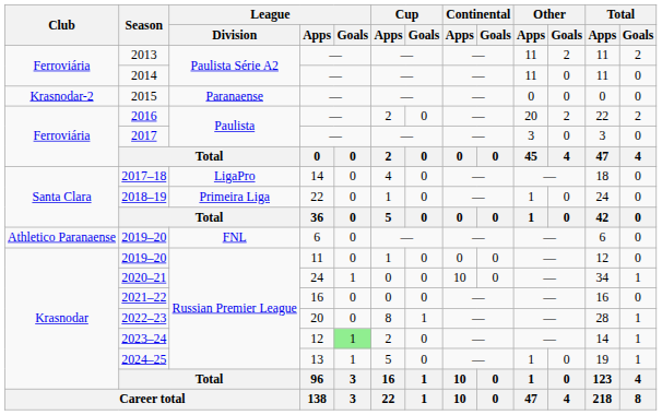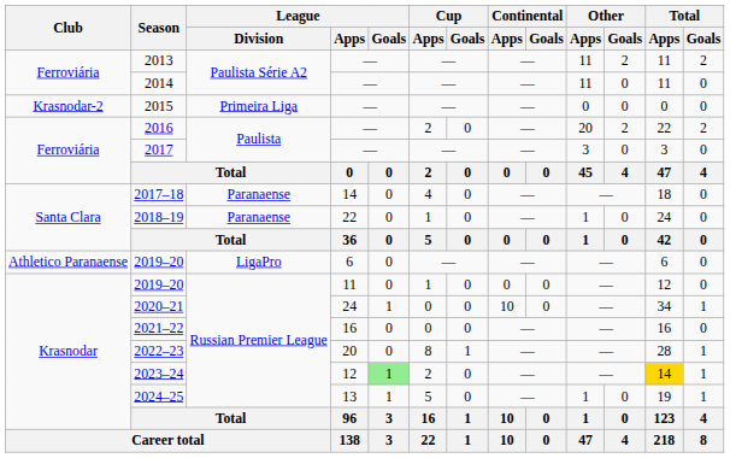 <table class="wikitable" style="text-align: center;">
 <tr>
 <th rowspan=2>Club</th>
 <th rowspan=2>Season</th>
 <th colspan=3>League</th>
 <th colspan=2>Cup</th>
 <th colspan=2>Continental</th>
 <th colspan=2>Other</th>
 <th colspan=2>Total</th>
 </tr>
 <tr>
 <th>Division</th>
 <th>Apps</th>
 <th>Goals</th>
 <th>Apps</th>
 <th>Goals</th>
 <th>Apps</th>
 <th>Goals</th>
 <th>Apps</th>
 <th>Goals</th>
 <th>Apps</th>
 <th>Goals</th>
 </tr>
 <tr>
 <td rowspan="2"><a href='#'>Ferroviária</a></td>
 <td>2013</td>
 <td rowspan="2"><a href='#'>Paulista Série A2</a></td>
 <td colspan="2">—</td>
 <td colspan="2">—</td>
 <td colspan="2">—</td>
 <td>11</td>
 <td>2</td>
 <td>11</td>
 <td>2</td>
 </tr>
 <tr>
 <td>2014</td>
 <td colspan="2">—</td>
 <td colspan="2">—</td>
 <td colspan="2">—</td>
 <td>11</td>
 <td>0</td>
 <td>11</td>
 <td>0</td>
 </tr>
 <tr>
 <td><a href='#'>Krasnodar-2</a></td>
 <td>2015</td>
-<td><a href='#'>Paranaense</a></td>
+<td><a href='#'>Primeira Liga</a></td>
 <td colspan="2">—</td>
 <td colspan="2">—</td>
 <td colspan="2">—</td>
 <td>0</td>
 <td>0</td>
 <td>0</td>
 <td>0</td>
 </tr>
 <tr>
 <td rowspan="3"><a href='#'>Ferroviária</a></td>
 <td><a href='#'>2016</a></td>
 <td rowspan="2"><a href='#'>Paulista</a></td>
 <td colspan="2">—</td>
 <td>2</td>
 <td>0</td>
 <td colspan="2">—</td>
 <td>20</td>
 <td>2</td>
 <td>22</td>
 <td>2</td>
 </tr>
 <tr>
 <td><a href='#'>2017</a></td>
 <td colspan="2">—</td>
 <td colspan="2">—</td>
 <td colspan="2">—</td>
 <td>3</td>
 <td>0</td>
 <td>3</td>
 <td>0</td>
 </tr>
 <tr>
 <th colspan=2>Total</th>
 <th>0</th>
 <th>0</th>
 <th>2</th>
 <th>0</th>
 <th>0</th>
 <th>0</th>
 <th>45</th>
 <th>4</th>
 <th>47</th>
 <th>4</th>
 </tr>
 <tr>
 <td rowspan="3"><a href='#'>Santa Clara</a></td>
 <td><a href='#'>2017–18</a></td>
-<td><a href='#'>LigaPro</a></td>
+<td><a href='#'>Paranaense</a></td>
 <td>14</td>
 <td>0</td>
 <td>4</td>
 <td>0</td>
 <td colspan="2">—</td>
 <td colspan="2">—</td>
 <td>18</td>
 <td>0</td>
 </tr>
 <tr>
 <td><a href='#'>2018–19</a></td>
-<td><a href='#'>Primeira Liga</a></td>
+<td><a href='#'>Paranaense</a></td>
 <td>22</td>
 <td>0</td>
 <td>1</td>
 <td>0</td>
 <td colspan="2">—</td>
 <td>1</td>
 <td>0</td>
 <td>24</td>
 <td>0</td>
 </tr>
 <tr>
 <th colspan=2>Total</th>
 <th>36</th>
 <th>0</th>
 <th>5</th>
 <th>0</th>
 <th>0</th>
 <th>0</th>
 <th>1</th>
 <th>0</th>
 <th>42</th>
 <th>0</th>
 </tr>
 <tr>
 <td><a href='#'>Athletico Paranaense</a></td>
 <td><a href='#'>2019–20</a></td>
-<td><a href='#'>FNL</a></td>
+<td><a href='#'>LigaPro</a></td>
 <td>6</td>
 <td>0</td>
 <td colspan="2">—</td>
 <td colspan="2">—</td>
 <td colspan="2">—</td>
 <td>6</td>
 <td>0</td>
 </tr>
 <tr>
 <td rowspan="7"><a href='#'>Krasnodar</a></td>
 <td><a href='#'>2019–20</a></td>
 <td rowspan="6"><a href='#'>Russian Premier League</a></td>
 <td>11</td>
 <td>0</td>
 <td>1</td>
 <td>0</td>
 <td>0</td>
 <td>0</td>
 <td colspan="2">—</td>
 <td>12</td>
 <td>0</td>
 </tr>
 <tr>
 <td><a href='#'>2020–21</a></td>
 <td>24</td>
 <td>1</td>
 <td>0</td>
 <td>0</td>
 <td>10</td>
 <td>0</td>
 <td colspan="2">—</td>
 <td>34</td>
 <td>1</td>
 </tr>
 <tr>
 <td><a href='#'>2021–22</a></td>
 <td>16</td>
 <td>0</td>
 <td>0</td>
 <td>0</td>
 <td colspan="2">—</td>
 <td colspan="2">—</td>
 <td>16</td>
 <td>0</td>
 </tr>
 <tr>
 <td><a href='#'>2022–23</a></td>
 <td>20</td>
 <td>0</td>
 <td>8</td>
 <td>1</td>
 <td colspan="2">—</td>
 <td colspan="2">—</td>
 <td>28</td>
 <td>1</td>
 </tr>
 <tr>
 <td><a href='#'>2023–24</a></td>
 <td>12</td>
 <td style="background: lightgreen;">1</td>
 <td>2</td>
 <td>0</td>
 <td colspan="2">—</td>
 <td colspan="2">—</td>
-<td>14</td>
+<td style="background: gold;">14</td>
 <td>1</td>
 </tr>
 <tr>
 <td><a href='#'>2024–25</a></td>
 <td>13</td>
 <td>1</td>
 <td>5</td>
 <td>0</td>
 <td colspan="2">—</td>
 <td>1</td>
 <td>0</td>
 <td>19</td>
 <td>1</td>
 </tr>
 <tr>
 <th colspan="2">Total</th>
 <th>96</th>
 <th>3</th>
 <th>16</th>
 <th>1</th>
 <th>10</th>
 <th>0</th>
 <th>1</th>
 <th>0</th>
 <th>123</th>
 <th>4</th>
 </tr>
 <tr>
 <th colspan="3">Career total</th>
 <th>138</th>
 <th>3</th>
 <th>22</th>
 <th>1</th>
 <th>10</th>
 <th>0</th>
 <th>47</th>
 <th>4</th>
 <th>218</th>
 <th>8</th>
 </tr>
 </table>
